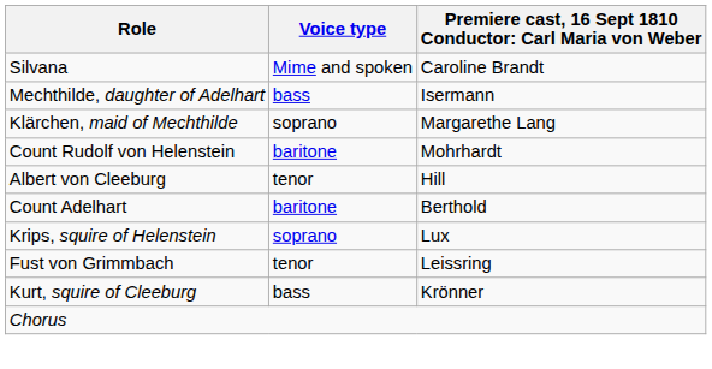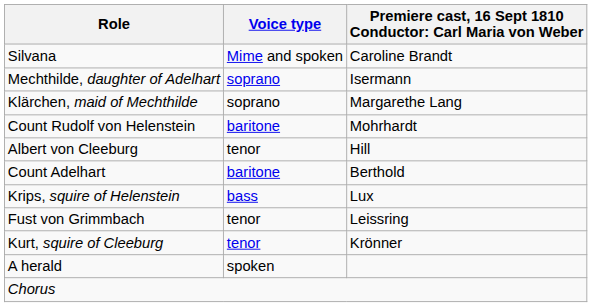 <table class="wikitable">
 <tr>
 <th>Role</th>
 <th><a href='#'>Voice type</a></th>
 <th>Premiere cast, 16 Sept 1810 <br>Conductor: Carl Maria von Weber</th>
 </tr>
 <tr>
 <td>Silvana</td>
 <td><a href='#'>Mime</a> and spoken</td>
 <td>Caroline Brandt</td>
 </tr>
 <tr>
 <td>Mechthilde, <em>daughter of Adelhart</em></td>
-<td><a href='#'>bass</a></td>
+<td><a href='#'>soprano</a></td>
 <td>Isermann</td>
 </tr>
 <tr>
 <td>Klärchen, <em>maid of Mechthilde</em></td>
 <td>soprano</td>
 <td>Margarethe Lang</td>
 </tr>
 <tr>
 <td>Count Rudolf von Helenstein</td>
 <td><a href='#'>baritone</a></td>
 <td>Mohrhardt</td>
 </tr>
 <tr>
 <td>Albert von Cleeburg</td>
 <td>tenor</td>
 <td>Hill</td>
 </tr>
 <tr>
 <td>Count Adelhart</td>
 <td><a href='#'>baritone</a></td>
 <td>Berthold</td>
 </tr>
 <tr>
 <td>Krips, <em>squire of Helenstein</em></td>
-<td><a href='#'>soprano</a></td>
+<td><a href='#'>bass</a></td>
 <td>Lux</td>
 </tr>
 <tr>
 <td>Fust von Grimmbach</td>
 <td>tenor</td>
 <td>Leissring</td>
 </tr>
 <tr>
 <td>Kurt, <em>squire of Cleeburg</em></td>
-<td>bass</td>
+<td><a href='#'>tenor</a></td>
 <td>Krönner</td>
+</tr>
+<tr>
+<td>A herald</td>
+<td>spoken</td>
+<td></td>
 </tr>
 <tr>
 <td colspan="3"><em>Chorus</em></td>
 </tr>
 </table>
